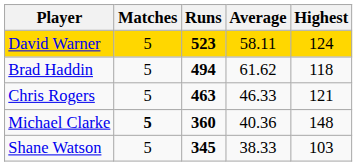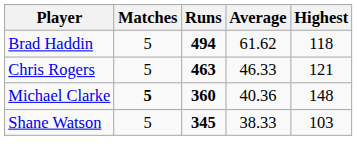 <table class="wikitable" style="text-align:center">
 <tr>
 <th>Player</th>
 <th>Matches</th>
 <th>Runs</th>
 <th>Average</th>
 <th>Highest</th>
-</tr>
-<tr style="background:gold">
-<td align=left><a href='#'>David Warner</a></td>
-<td>5</td>
-<td><strong>523</strong></td>
-<td>58.11</td>
-<td>124</td>
 </tr>
 <tr>
 <td align=left><a href='#'>Brad Haddin</a></td>
 <td>5</td>
 <td><strong>494</strong></td>
 <td>61.62</td>
 <td>118</td>
 </tr>
 <tr>
 <td align=left><a href='#'>Chris Rogers</a></td>
 <td>5</td>
 <td><strong>463</strong></td>
 <td>46.33</td>
 <td>121</td>
 </tr>
 <tr>
 <td align=left><a href='#'>Michael Clarke</a></td>
 <td><strong>5</strong></td>
 <td><strong>360</strong></td>
 <td>40.36</td>
 <td>148</td>
 </tr>
 <tr>
 <td align=left><a href='#'>Shane Watson</a></td>
 <td>5</td>
 <td><strong>345</strong></td>
 <td>38.33</td>
 <td>103</td>
 </tr>
 </table>
